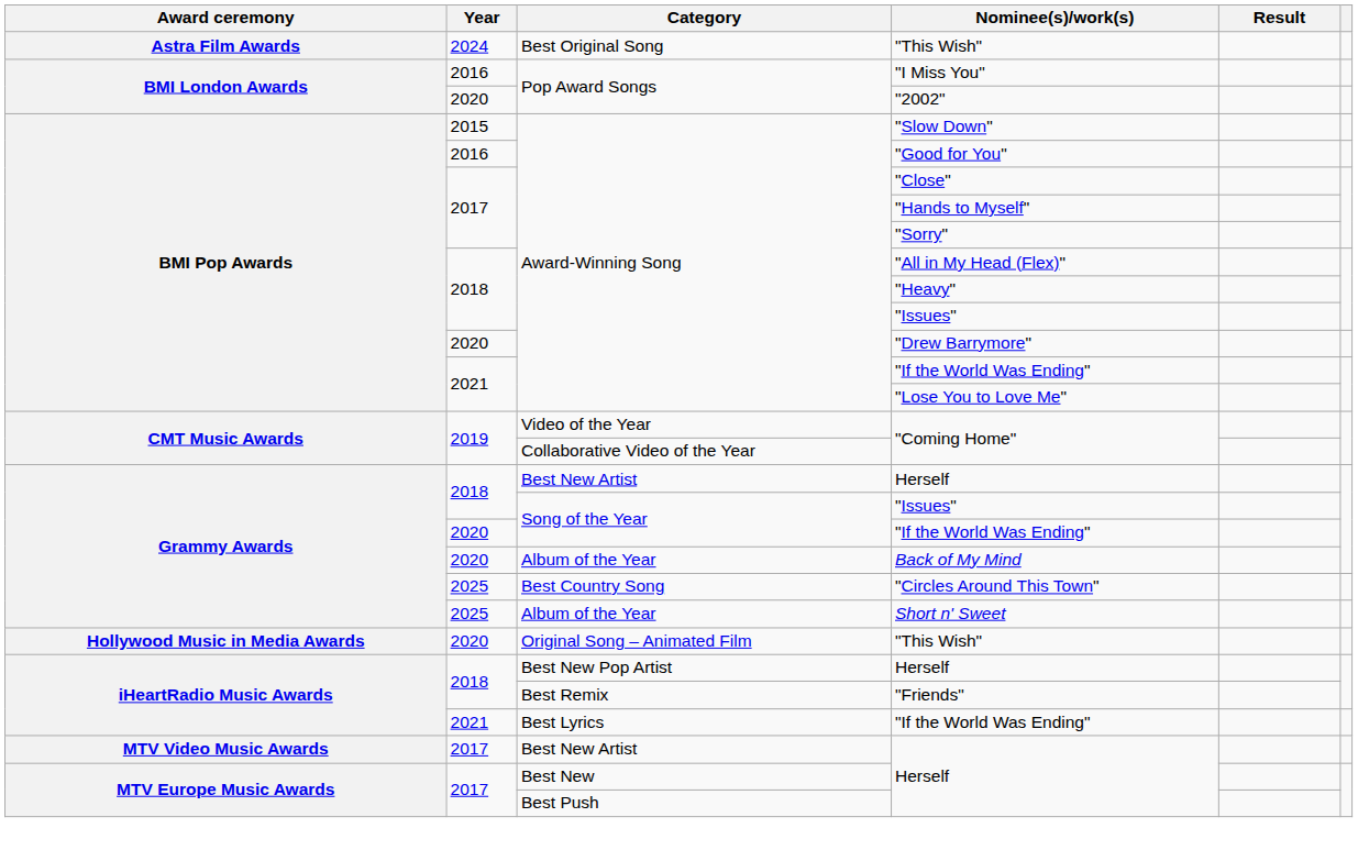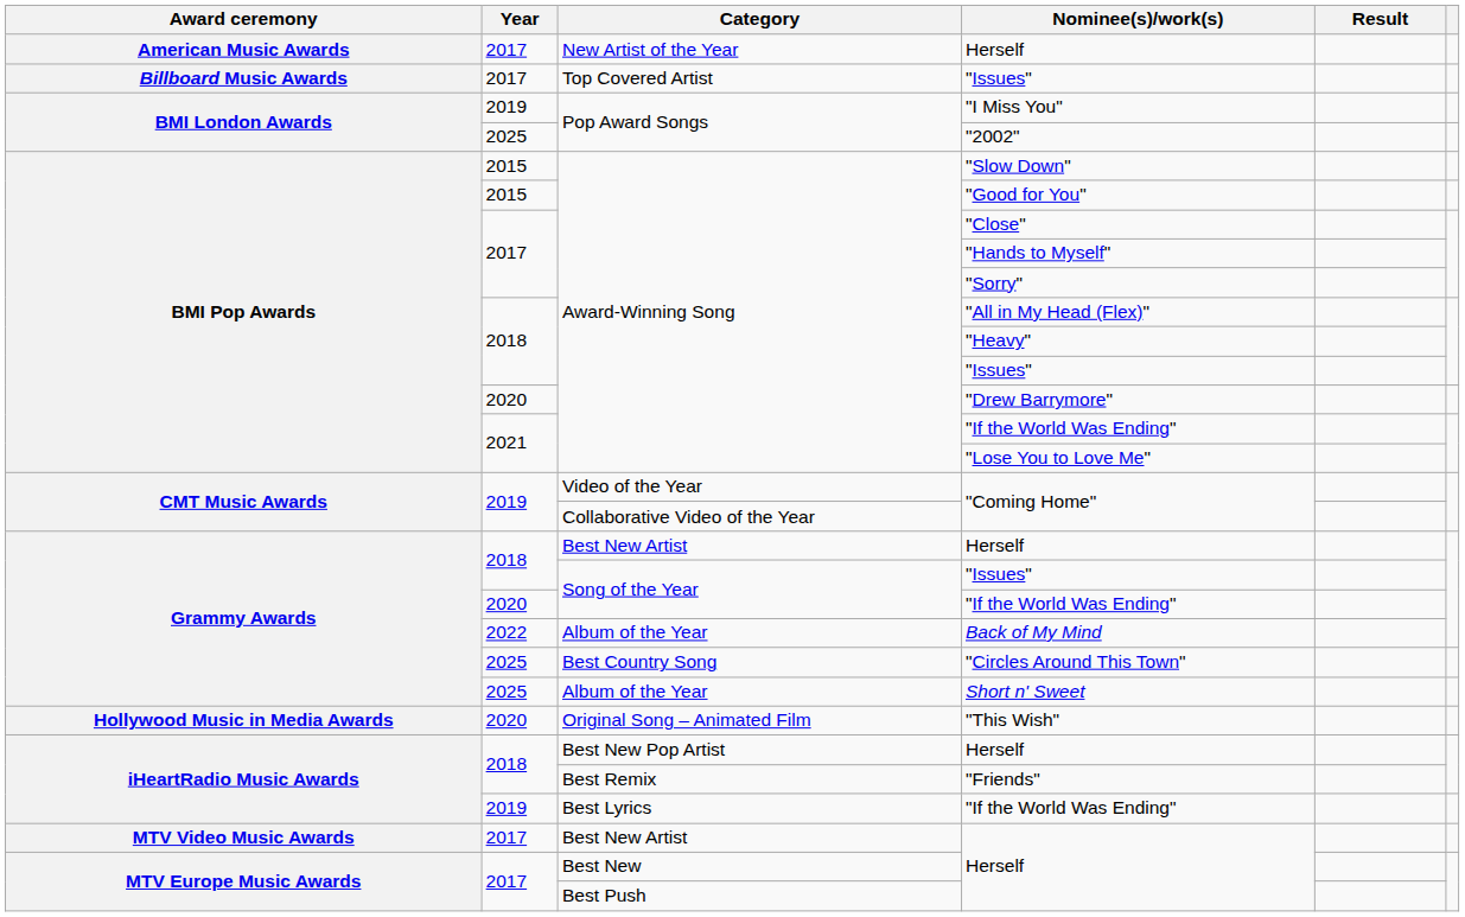 <table class="wikitable sortable plainrowheaders" style="width: 100%;">
 <tr>
 <th scope="col">Award ceremony</th>
 <th scope="col">Year</th>
 <th scope="col">Category </th>
 <th scope="col">Nominee(s)/work(s)</th>
 <th scope="col" width=9%>Result</th>
 <th scope="col" class="unsortable"></th>
 </tr>
 <tr>
-<th scope="row"><a href='#'>Astra Film Awards</a></th>
-<td><a href='#'>2024</a></td>
-<td>Best Original Song</td>
-<td>"This Wish"</td>
+<th scope="row"><a href='#'>American Music Awards</a></th>
+<td><a href='#'>2017</a></td>
+<td><a href='#'>New Artist of the Year</a></td>
+<td>Herself</td>
+<td></td>
+<td style="text-align:center;"></td>
+</tr>
+<tr>
+<th scope="row"><a href='#'><em>Billboard</em> Music Awards</a></th>
+<td>2017</td>
+<td>Top Covered Artist</td>
+<td>"<a href='#'>Issues</a>"</td>
 <td></td>
 <td style="text-align:center;"></td>
 </tr>
 <tr>
 <th scope="row" rowspan="2"><a href='#'>BMI London Awards</a></th>
-<td>2016</td>
+<td>2019</td>
 <td rowspan="2">Pop Award Songs</td>
 <td>"I Miss You"</td>
 <td></td>
 <td style="text-align:center;"></td>
 </tr>
 <tr>
-<td>2020</td>
+<td>2025</td>
 <td>"2002"</td>
 <td></td>
 <td style="text-align:center;"></td>
 </tr>
 <tr>
 <th scope="row" rowspan="11">BMI Pop Awards</th>
 <td>2015</td>
 <td rowspan="11">Award-Winning Song</td>
 <td>"<a href='#'>Slow Down</a>"</td>
 <td></td>
 <td style="text-align:center;"></td>
 </tr>
 <tr>
-<td>2016</td>
+<td>2015</td>
 <td>"<a href='#'>Good for You</a>"</td>
 <td></td>
 <td style="text-align:center;"></td>
 </tr>
 <tr>
 <td rowspan="3">2017</td>
 <td>"<a href='#'>Close</a>"</td>
 <td></td>
 <td style="text-align:center;" rowspan="3"></td>
 </tr>
 <tr>
 <td>"<a href='#'>Hands to Myself</a>"</td>
 <td></td>
 </tr>
 <tr>
 <td>"<a href='#'>Sorry</a>"</td>
 <td></td>
 </tr>
 <tr>
 <td rowspan="3">2018</td>
 <td>"<a href='#'>All in My Head (Flex)</a>"</td>
 <td></td>
 <td style="text-align:center;" rowspan="3"></td>
 </tr>
 <tr>
 <td>"<a href='#'>Heavy</a>"</td>
 <td></td>
 </tr>
 <tr>
 <td>"<a href='#'>Issues</a>"</td>
 <td></td>
 </tr>
 <tr>
 <td>2020</td>
 <td>"<a href='#'>Drew Barrymore</a>"</td>
 <td></td>
 <td style="text-align:center;"></td>
 </tr>
 <tr>
 <td rowspan="2">2021</td>
 <td>"<a href='#'>If the World Was Ending</a>"</td>
 <td></td>
 <td style="text-align:center;" rowspan="2"></td>
 </tr>
 <tr>
 <td>"<a href='#'>Lose You to Love Me</a>"</td>
 <td></td>
 </tr>
 <tr>
 <th scope="row" rowspan="2"><a href='#'>CMT Music Awards</a></th>
 <td rowspan="2"><a href='#'>2019</a></td>
 <td>Video of the Year</td>
 <td rowspan="2">"Coming Home"</td>
 <td></td>
 <td rowspan="2" style="text-align:center;"></td>
 </tr>
 <tr>
 <td>Collaborative Video of the Year</td>
 <td></td>
 </tr>
 <tr>
 <th scope="row" rowspan="6"><a href='#'>Grammy Awards</a></th>
 <td rowspan="2"><a href='#'>2018</a></td>
 <td><a href='#'>Best New Artist</a></td>
 <td>Herself</td>
 <td></td>
 <td style="text-align:center;" rowspan="4"></td>
 </tr>
 <tr>
 <td rowspan="2"><a href='#'>Song of the Year</a></td>
 <td>"<a href='#'>Issues</a>"</td>
 <td></td>
 </tr>
 <tr>
 <td><a href='#'>2020</a></td>
 <td>"<a href='#'>If the World Was Ending</a>"</td>
 <td></td>
 </tr>
 <tr>
-<td><a href='#'>2020</a></td>
+<td><a href='#'>2022</a></td>
 <td><a href='#'>Album of the Year</a></td>
 <td><em><a href='#'>Back of My Mind</a></em></td>
 <td></td>
 </tr>
 <tr>
 <td><a href='#'>2025</a></td>
 <td><a href='#'>Best Country Song</a></td>
 <td>"<a href='#'>Circles Around This Town</a>"</td>
 <td></td>
 <td></td>
 </tr>
 <tr>
 <td><a href='#'>2025</a></td>
 <td><a href='#'>Album of the Year</a></td>
 <td><em><a href='#'>Short n' Sweet</a></em></td>
 <td></td>
 <td></td>
 </tr>
 <tr>
 <th scope="row"><a href='#'>Hollywood Music in Media Awards</a></th>
 <td><a href='#'>2020</a></td>
 <td><a href='#'>Original Song – Animated Film</a></td>
 <td>"This Wish"</td>
 <td></td>
 <td style="text-align:center;"></td>
 </tr>
 <tr>
 <th scope="row" rowspan="3"><a href='#'>iHeartRadio Music Awards</a></th>
 <td rowspan="2"><a href='#'>2018</a></td>
 <td>Best New Pop Artist</td>
 <td>Herself</td>
 <td></td>
 <td rowspan="2" style="text-align:center;"></td>
 </tr>
 <tr>
 <td>Best Remix</td>
 <td>"Friends"</td>
 <td></td>
 </tr>
 <tr>
-<td><a href='#'>2021</a></td>
+<td><a href='#'>2019</a></td>
 <td>Best Lyrics</td>
 <td>"If the World Was Ending"</td>
 <td></td>
 <td style="text-align:center;"></td>
 </tr>
 <tr>
 <th scope="row"><a href='#'>MTV Video Music Awards</a></th>
 <td><a href='#'>2017</a></td>
 <td>Best New Artist</td>
 <td rowspan="3">Herself</td>
 <td></td>
 <td style="text-align:center;"></td>
 </tr>
 <tr>
 <th scope="row" rowspan="2"><a href='#'>MTV Europe Music Awards</a></th>
 <td rowspan="2"><a href='#'>2017</a></td>
 <td>Best New</td>
 <td></td>
 <td style="text-align:center;" rowspan="2"></td>
 </tr>
 <tr>
 <td>Best Push</td>
 <td></td>
 </tr>
 </table>
